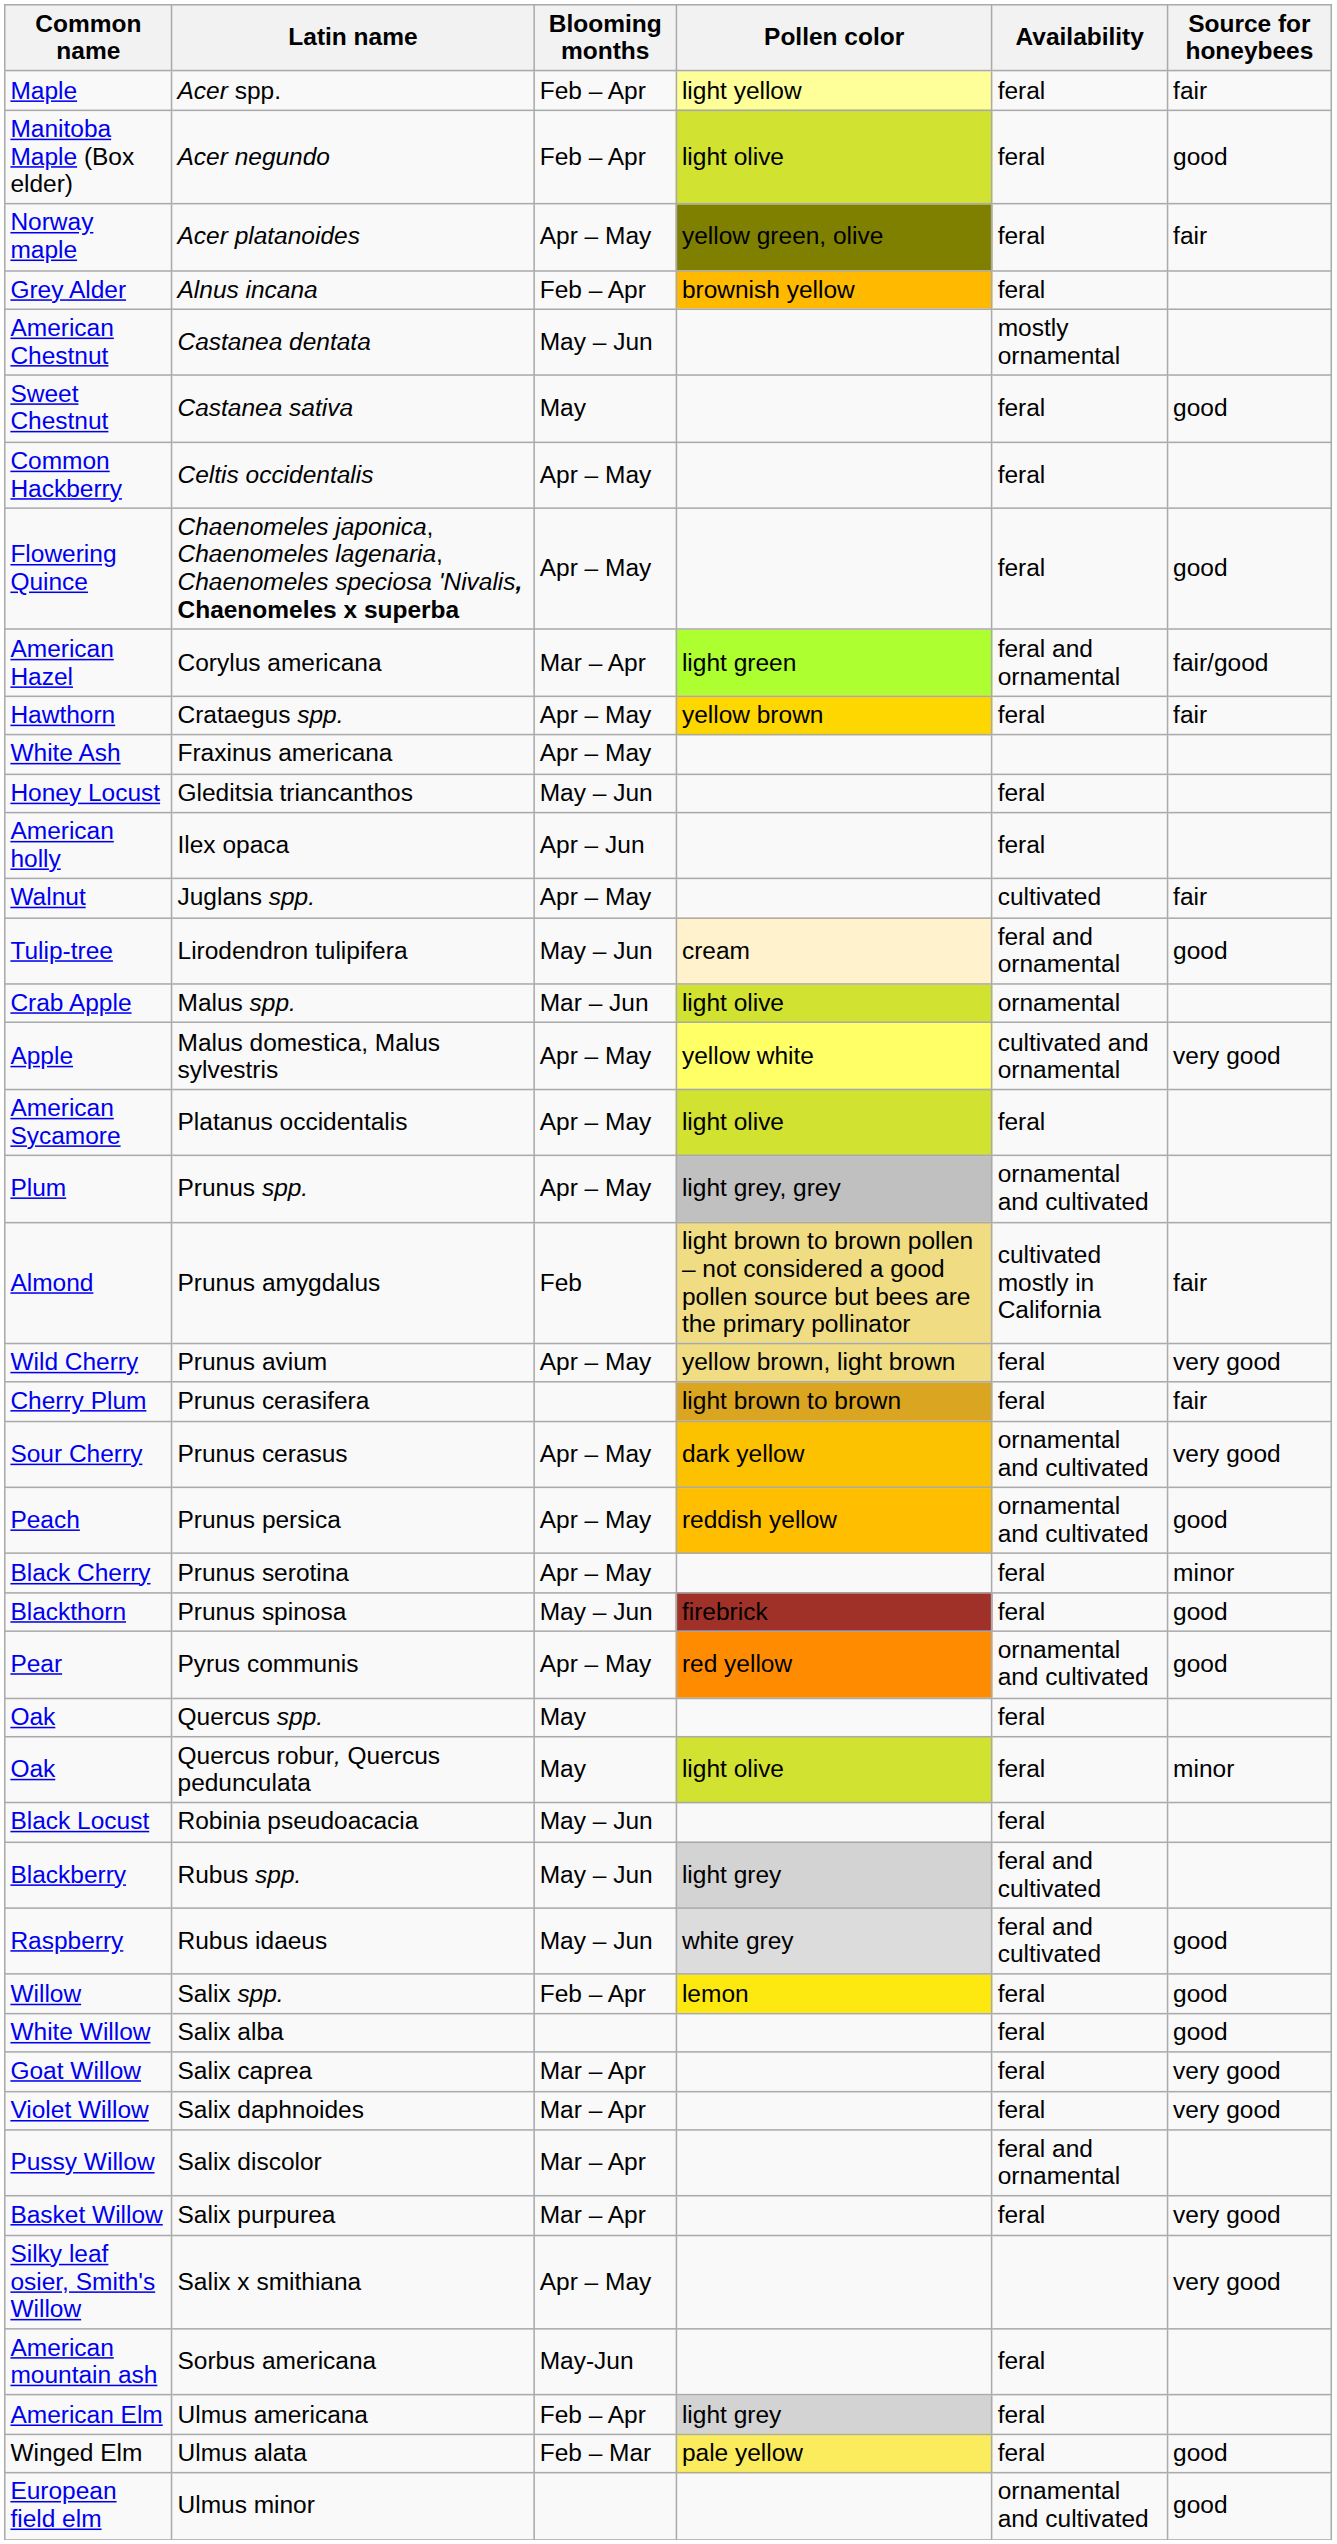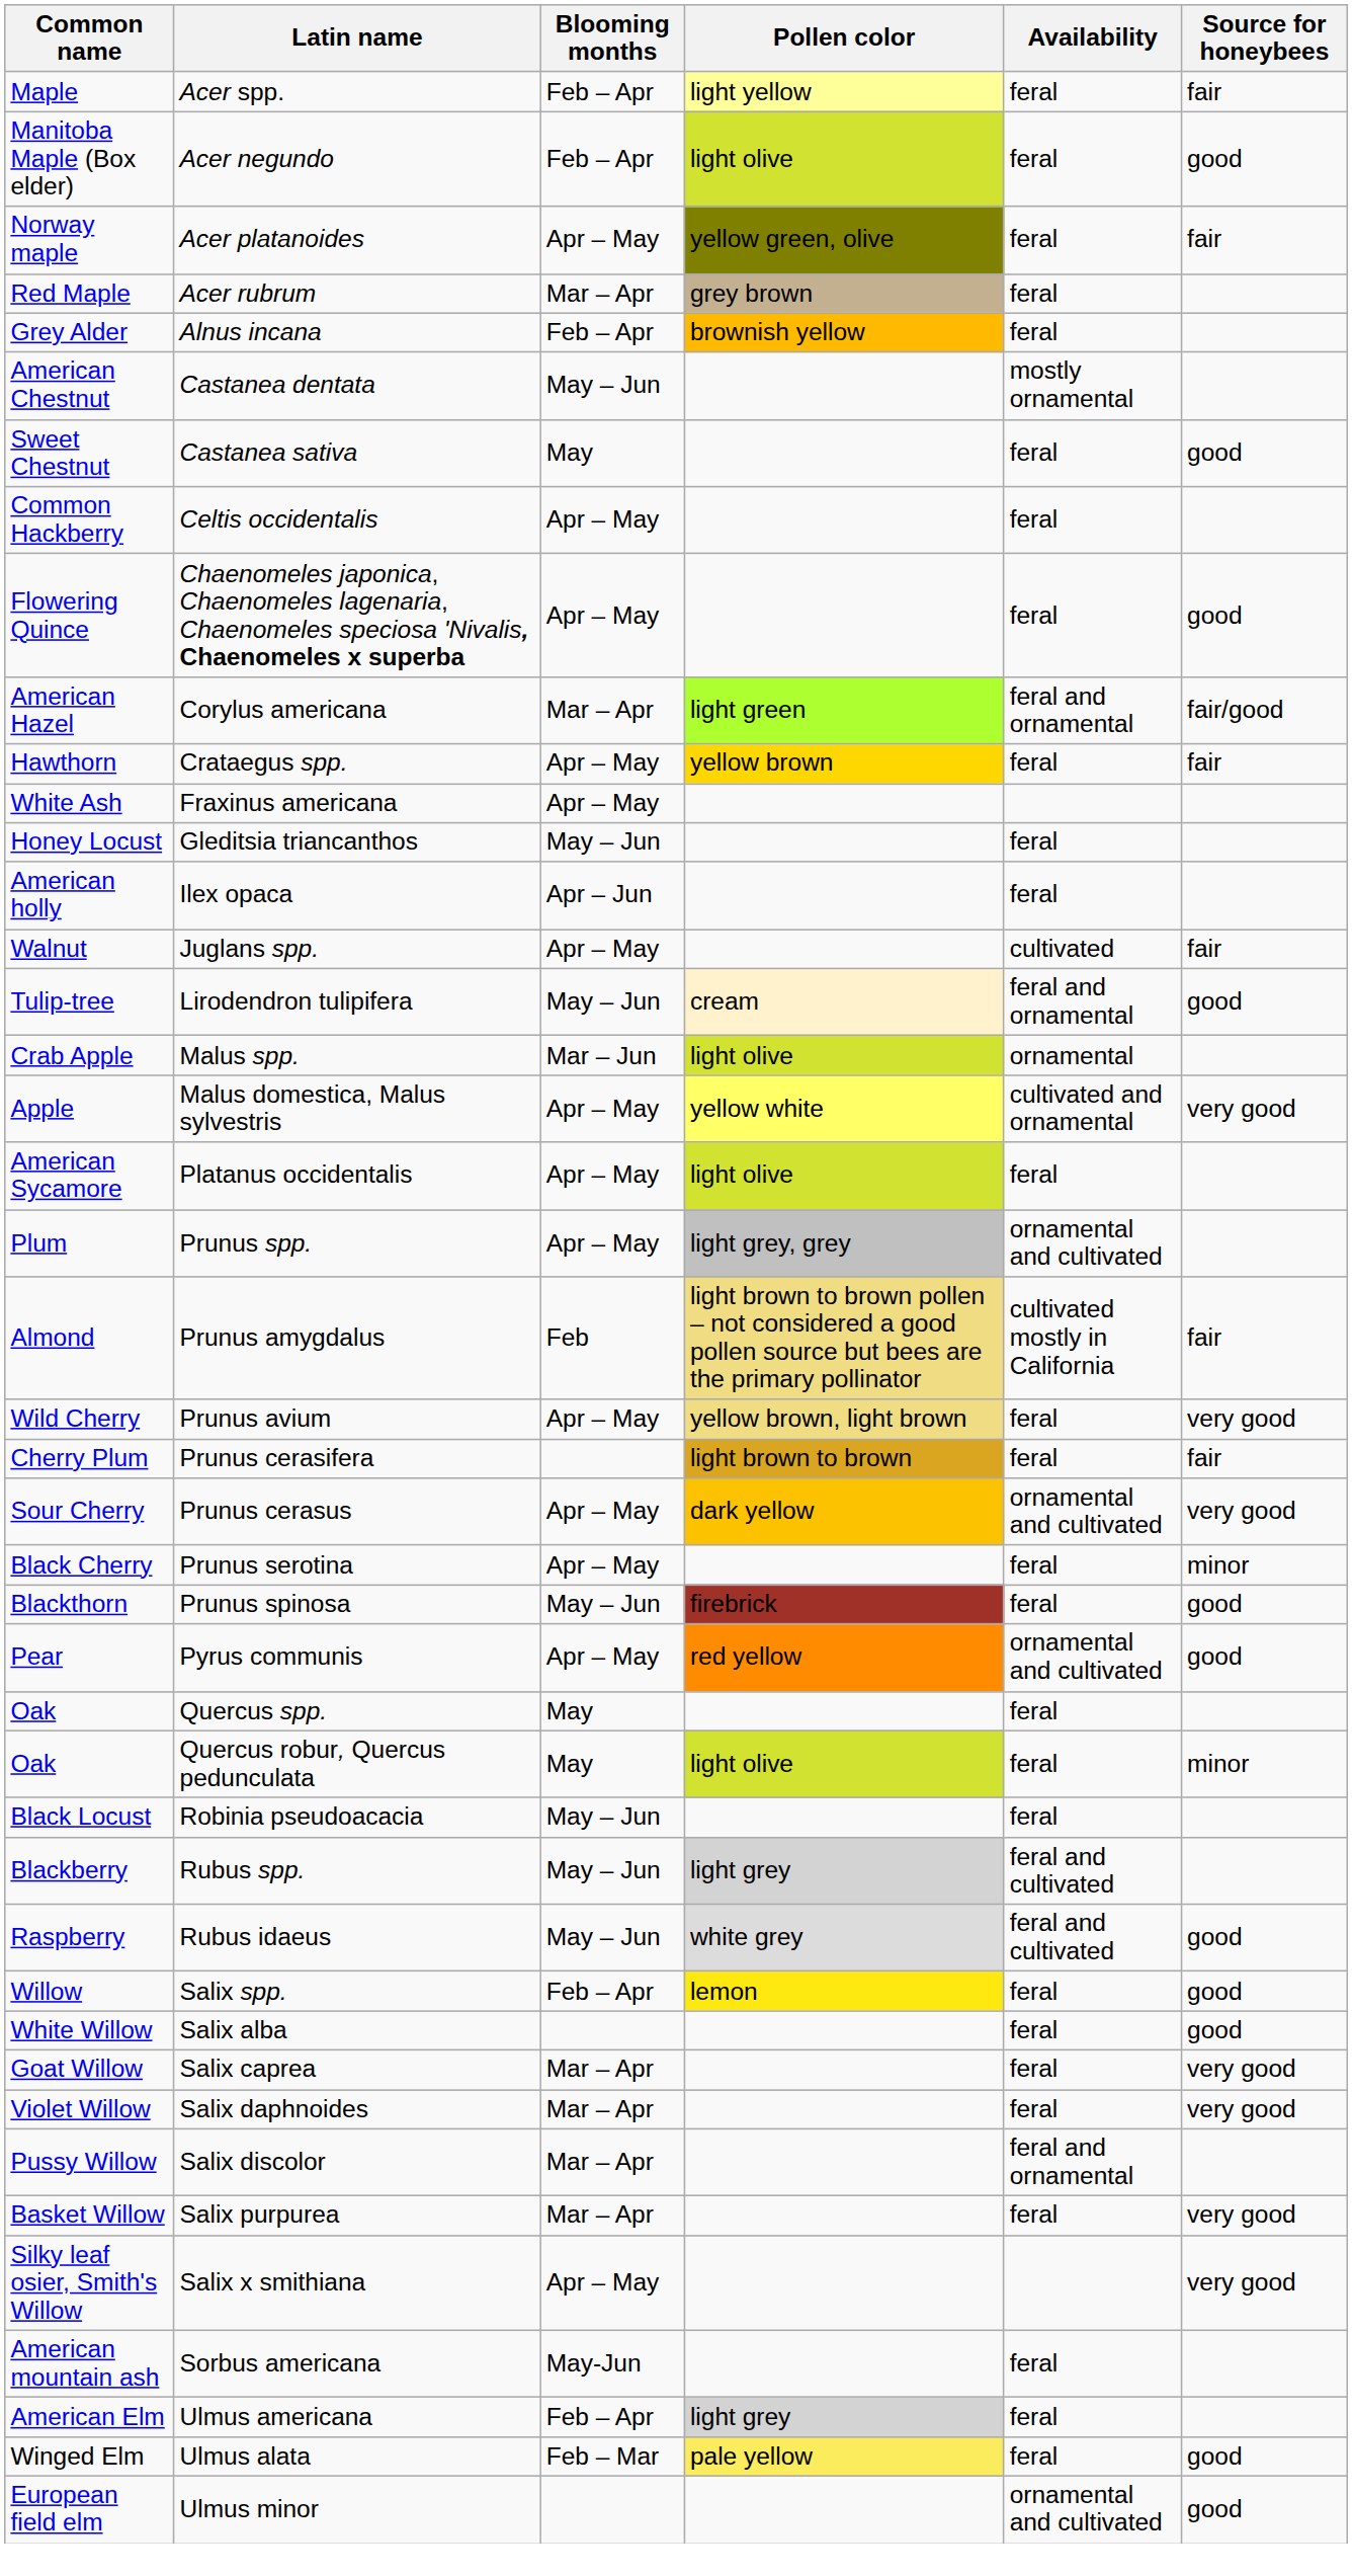 <table class="wikitable sortable">
 <tr>
 <th>Common name</th>
 <th>Latin name</th>
 <th>Blooming months</th>
 <th>Pollen color</th>
 <th>Availability</th>
 <th>Source for honeybees</th>
 </tr>
 <tr>
 <td><a href='#'>Maple</a></td>
 <td><em>Acer</em> spp.</td>
 <td>Feb – Apr</td>
 <td style="background: #FF9;">light yellow</td>
 <td>feral</td>
 <td>fair</td>
 </tr>
 <tr>
 <td><a href='#'>Manitoba Maple</a> (Box elder)</td>
 <td><em>Acer negundo</em></td>
 <td>Feb – Apr</td>
 <td style="background:#D1E231">light olive</td>
 <td>feral</td>
 <td>good</td>
 </tr>
 <tr>
 <td><a href='#'>Norway maple</a></td>
 <td><em>Acer platanoides</em></td>
 <td>Apr – May</td>
 <td style="background:olive">yellow green, olive</td>
 <td>feral</td>
 <td>fair</td>
+</tr>
+<tr>
+<td><a href='#'>Red Maple</a></td>
+<td><em>Acer rubrum</em></td>
+<td>Mar – Apr</td>
+<td style="background:#C3B091">grey brown</td>
+<td>feral</td>
+<td></td>
 </tr>
 <tr>
 <td><a href='#'>Grey Alder</a></td>
 <td><em>Alnus incana</em></td>
 <td>Feb – Apr</td>
 <td style="background:#FFBA00">brownish yellow</td>
 <td>feral</td>
 <td></td>
 </tr>
 <tr>
 <td><a href='#'>American Chestnut</a></td>
 <td><em>Castanea dentata</em></td>
 <td>May – Jun</td>
 <td></td>
 <td>mostly ornamental</td>
 <td></td>
 </tr>
 <tr>
 <td><a href='#'>Sweet Chestnut</a></td>
 <td><em>Castanea sativa</em></td>
 <td>May</td>
 <td></td>
 <td>feral</td>
 <td>good</td>
 </tr>
 <tr>
 <td><a href='#'>Common Hackberry</a></td>
 <td><em>Celtis occidentalis</em></td>
 <td>Apr – May</td>
 <td></td>
 <td>feral</td>
 <td></td>
 </tr>
 <tr>
 <td><a href='#'>Flowering Quince</a></td>
 <td><em>Chaenomeles japonica</em>, <em>Chaenomeles lagenaria</em>, <em>Chaenomeles speciosa 'Nivalis<strong>, </em>Chaenomeles x superba<em></td>
 <td>Apr – May</td>
 <td></td>
 <td>feral</td>
 <td>good</td>
 </tr>
 <tr>
 <td><a href='#'>American Hazel</a></td>
 <td></em>Corylus americana<em></td>
 <td>Mar – Apr</td>
 <td style="background:#ADFF2F">light green</td>
 <td>feral and ornamental</td>
 <td>fair/good</td>
 </tr>
 <tr>
 <td><a href='#'>Hawthorn</a></td>
 <td></em>Crataegus<em> spp.</td>
 <td>Apr – May</td>
 <td style="background:gold;">yellow brown</td>
 <td>feral</td>
 <td>fair</td>
 </tr>
 <tr>
 <td><a href='#'>White Ash</a></td>
 <td></em>Fraxinus americana<em></td>
 <td>Apr – May</td>
 <td></td>
 <td></td>
 </tr>
 <tr>
 <td><a href='#'>Honey Locust</a></td>
 <td></em>Gleditsia triancanthos<em></td>
 <td>May – Jun</td>
 <td></td>
 <td>feral</td>
 <td></td>
 </tr>
 <tr>
 <td><a href='#'>American holly</a></td>
 <td></em>Ilex opaca<em></td>
 <td>Apr – Jun</td>
 <td></td>
 <td>feral</td>
 <td></td>
 </tr>
 <tr>
 <td><a href='#'>Walnut</a></td>
 <td></em>Juglans<em> spp.</td>
 <td>Apr – May</td>
 <td></td>
 <td>cultivated</td>
 <td>fair</td>
 </tr>
 <tr>
 <td><a href='#'>Tulip-tree</a></td>
 <td></em>Lirodendron tulipifera<em></td>
 <td>May – Jun</td>
 <td style="background:#FFF2CC">cream</td>
 <td>feral and ornamental</td>
 <td>good</td>
 </tr>
 <tr>
 <td><a href='#'>Crab Apple</a></td>
 <td></em>Malus<em> spp.</td>
 <td>Mar – Jun</td>
 <td style="background:#D1E231">light olive</td>
 <td>ornamental</td>
 <td></td>
 </tr>
 <tr>
 <td><a href='#'>Apple</a></td>
 <td></em>Malus domestica, Malus sylvestris<em></td>
 <td>Apr – May</td>
 <td style="background: #FF6;">yellow white</td>
 <td>cultivated and ornamental</td>
 <td>very good</td>
 </tr>
 <tr>
 <td><a href='#'>American Sycamore</a></td>
 <td></em>Platanus occidentalis<em></td>
 <td>Apr – May</td>
 <td style="background:#D1E231">light olive</td>
 <td>feral</td>
 <td></td>
 </tr>
 <tr>
 <td><a href='#'>Plum</a></td>
 <td></em>Prunus<em> spp.</td>
 <td>Apr – May</td>
 <td style="background:silver;">light grey, grey</td>
 <td>ornamental and cultivated</td>
 <td></td>
 </tr>
 <tr>
 <td><a href='#'>Almond</a></td>
 <td></em>Prunus amygdalus<em></td>
 <td>Feb</td>
 <td style="background:#F0DC82">light brown to brown pollen – not considered a good pollen source but bees are the primary pollinator</td>
 <td>cultivated mostly in California</td>
 <td>fair</td>
 </tr>
 <tr>
 <td><a href='#'>Wild Cherry</a></td>
 <td></em>Prunus avium<em></td>
 <td>Apr – May</td>
 <td style="background:#F0DC82">yellow brown, light brown</td>
 <td>feral</td>
 <td>very good</td>
 </tr>
 <tr>
 <td><a href='#'>Cherry Plum</a></td>
 <td></em>Prunus cerasifera<em></td>
 <td></td>
 <td style="background:#DAA520">light brown to brown</td>
 <td>feral</td>
 <td>fair</td>
 </tr>
 <tr>
 <td><a href='#'>Sour Cherry</a></td>
 <td></em>Prunus cerasus<em></td>
 <td>Apr – May</td>
 <td style="background:#FCC200">dark yellow</td>
 <td>ornamental and cultivated</td>
 <td>very good</td>
 </tr>
 <tr>
-<td><a href='#'>Peach</a></td>
-<td></em>Prunus persica<em></td>
-<td>Apr – May</td>
-<td style="background:#FFBF00">reddish yellow</td>
-<td>ornamental and cultivated</td>
-<td>good</td>
-</tr>
-<tr>
 <td><a href='#'>Black Cherry</a></td>
 <td></em>Prunus serotina<em></td>
 <td>Apr – May</td>
 <td></td>
 <td>feral</td>
 <td>minor</td>
 </tr>
 <tr>
 <td><a href='#'>Blackthorn</a></td>
 <td></em>Prunus spinosa<em></td>
 <td>May – Jun</td>
 <td style="background:#A03128">firebrick</td>
 <td>feral</td>
 <td>good</td>
 </tr>
 <tr>
 <td><a href='#'>Pear</a></td>
 <td></em>Pyrus communis<em></td>
 <td>Apr – May</td>
 <td style="background:#FF8C00">red yellow</td>
 <td>ornamental and cultivated</td>
 <td>good</td>
 </tr>
 <tr>
 <td><a href='#'>Oak</a></td>
 <td></em>Quercus<em> spp.</td>
 <td>May</td>
 <td></td>
 <td>feral</td>
 <td></td>
 </tr>
 <tr>
 <td><a href='#'>Oak</a></td>
 <td></em>Quercus robur<em>, </em>Quercus pedunculata<em></td>
 <td>May</td>
 <td style="background:#D1E231">light olive</td>
 <td>feral</td>
 <td>minor</td>
 </tr>
 <tr>
 <td><a href='#'>Black Locust</a></td>
 <td></em>Robinia pseudoacacia<em></td>
 <td>May – Jun</td>
 <td></td>
 <td>feral</td>
 <td></td>
 </tr>
 <tr>
 <td><a href='#'>Blackberry</a></td>
 <td></em>Rubus<em> spp.</td>
 <td>May – Jun</td>
 <td style="background:#D3D3D3">light grey</td>
 <td>feral and cultivated</td>
 <td></td>
 </tr>
 <tr>
 <td><a href='#'>Raspberry</a></td>
 <td></em>Rubus idaeus<em></td>
 <td>May – Jun</td>
 <td style="background: #DCDCDC">white grey</td>
 <td>feral and cultivated</td>
 <td>good</td>
 </tr>
 <tr>
 <td><a href='#'>Willow</a></td>
 <td></em>Salix<em> spp.</td>
 <td>Feb – Apr</td>
 <td style="background:#FDE910">lemon</td>
 <td>feral</td>
 <td>good</td>
 </tr>
 <tr>
 <td><a href='#'>White Willow</a></td>
 <td></em>Salix alba<em></td>
 <td></td>
 <td></td>
 <td>feral</td>
 <td>good</td>
 </tr>
 <tr>
 <td><a href='#'>Goat Willow</a></td>
 <td></em>Salix caprea<em></td>
 <td>Mar – Apr</td>
 <td></td>
 <td>feral</td>
 <td>very good</td>
 </tr>
 <tr>
 <td><a href='#'>Violet Willow</a></td>
 <td></em>Salix daphnoides<em></td>
 <td>Mar – Apr</td>
 <td></td>
 <td>feral</td>
 <td>very good</td>
 </tr>
 <tr>
 <td><a href='#'>Pussy Willow</a></td>
 <td></em>Salix discolor<em></td>
 <td>Mar – Apr</td>
 <td></td>
 <td>feral and ornamental</td>
 <td></td>
 </tr>
 <tr>
 <td><a href='#'>Basket Willow</a></td>
 <td></em>Salix purpurea<em></td>
 <td>Mar – Apr</td>
 <td></td>
 <td>feral</td>
 <td>very good</td>
 </tr>
 <tr>
 <td><a href='#'>Silky leaf osier, Smith's Willow</a></td>
 <td></em>Salix x smithiana<em></td>
 <td>Apr – May</td>
 <td></td>
 <td></td>
 <td>very good</td>
 </tr>
 <tr>
 <td><a href='#'>American mountain ash</a></td>
 <td></em>Sorbus americana<em></td>
 <td>May-Jun</td>
 <td></td>
 <td>feral</td>
 <td></td>
 </tr>
 <tr>
 <td><a href='#'>American Elm</a></td>
 <td></em>Ulmus americana<em></td>
 <td>Feb – Apr</td>
 <td style="background:#D3D3D3">light grey</td>
 <td>feral</td>
 <td></td>
 </tr>
 <tr>
 <td>Winged Elm</td>
 <td></em>Ulmus alata<em></td>
 <td>Feb – Mar</td>
 <td style="background:#FBEC5D">pale yellow</td>
 <td>feral</td>
 <td>good</td>
 </tr>
 <tr>
 <td><a href='#'>European field elm</a></td>
 <td></em>Ulmus minor<em></td>
 <td></td>
 <td></td>
 <td>ornamental and cultivated</td>
 <td>good</td>
 </tr>
 </table>
